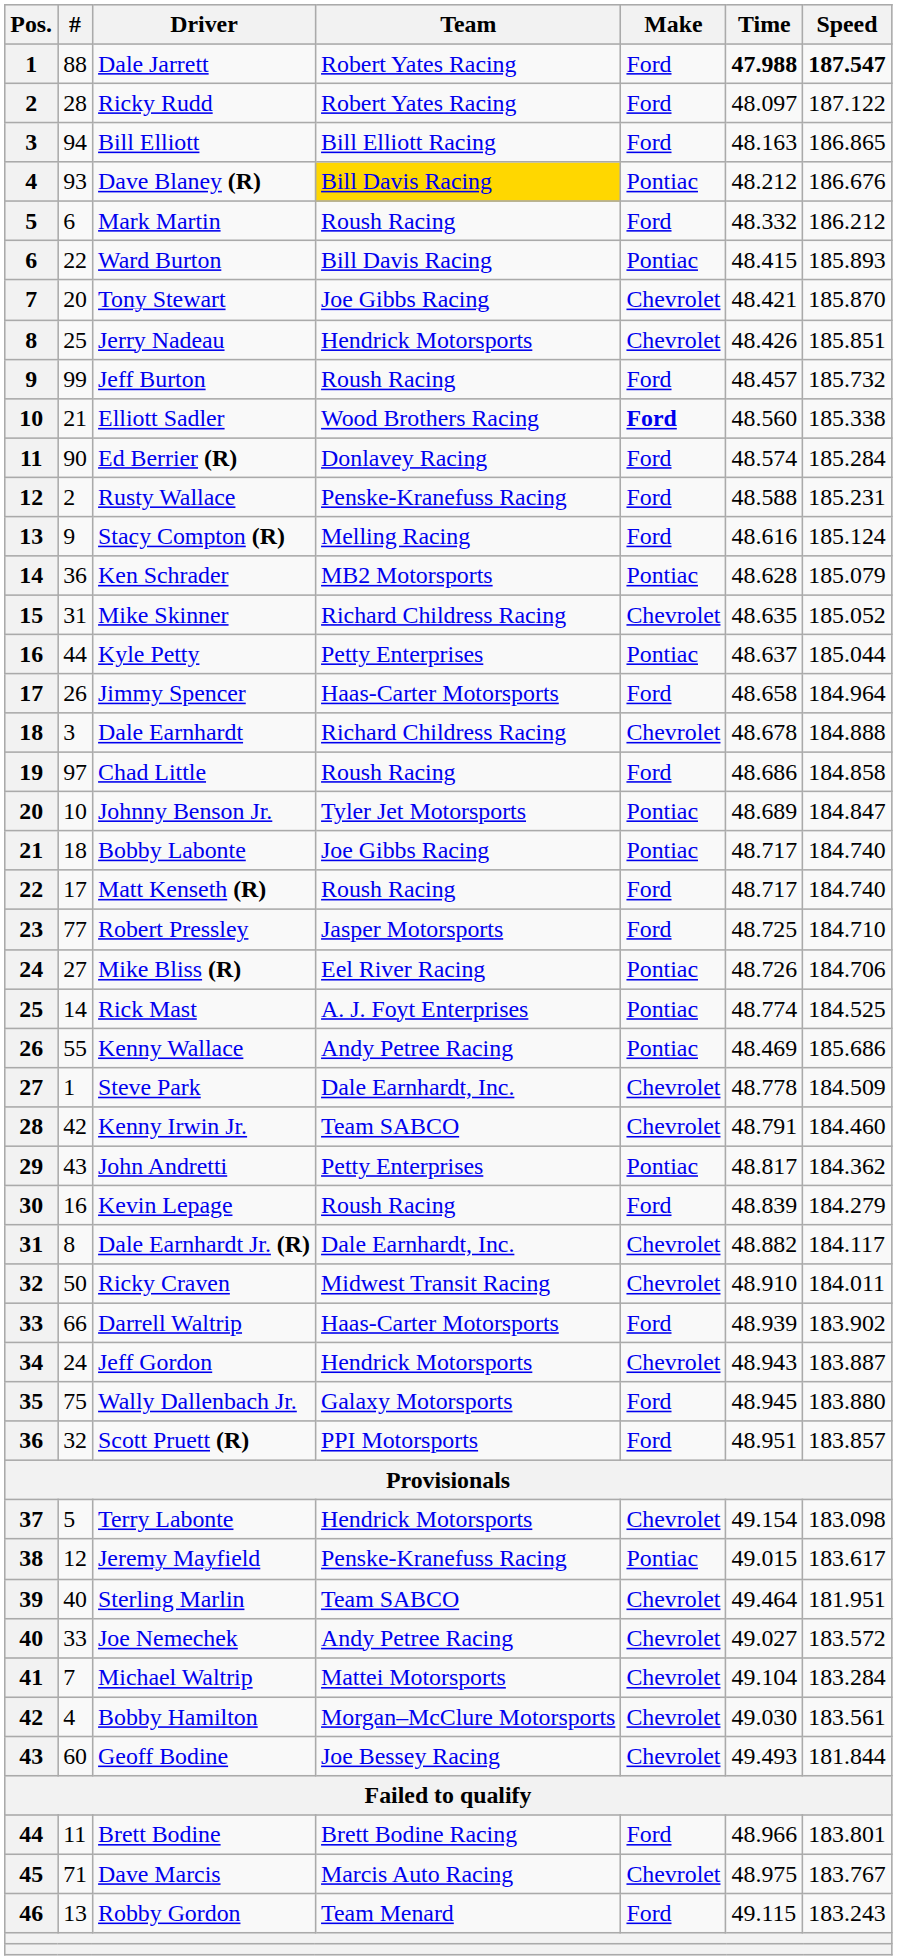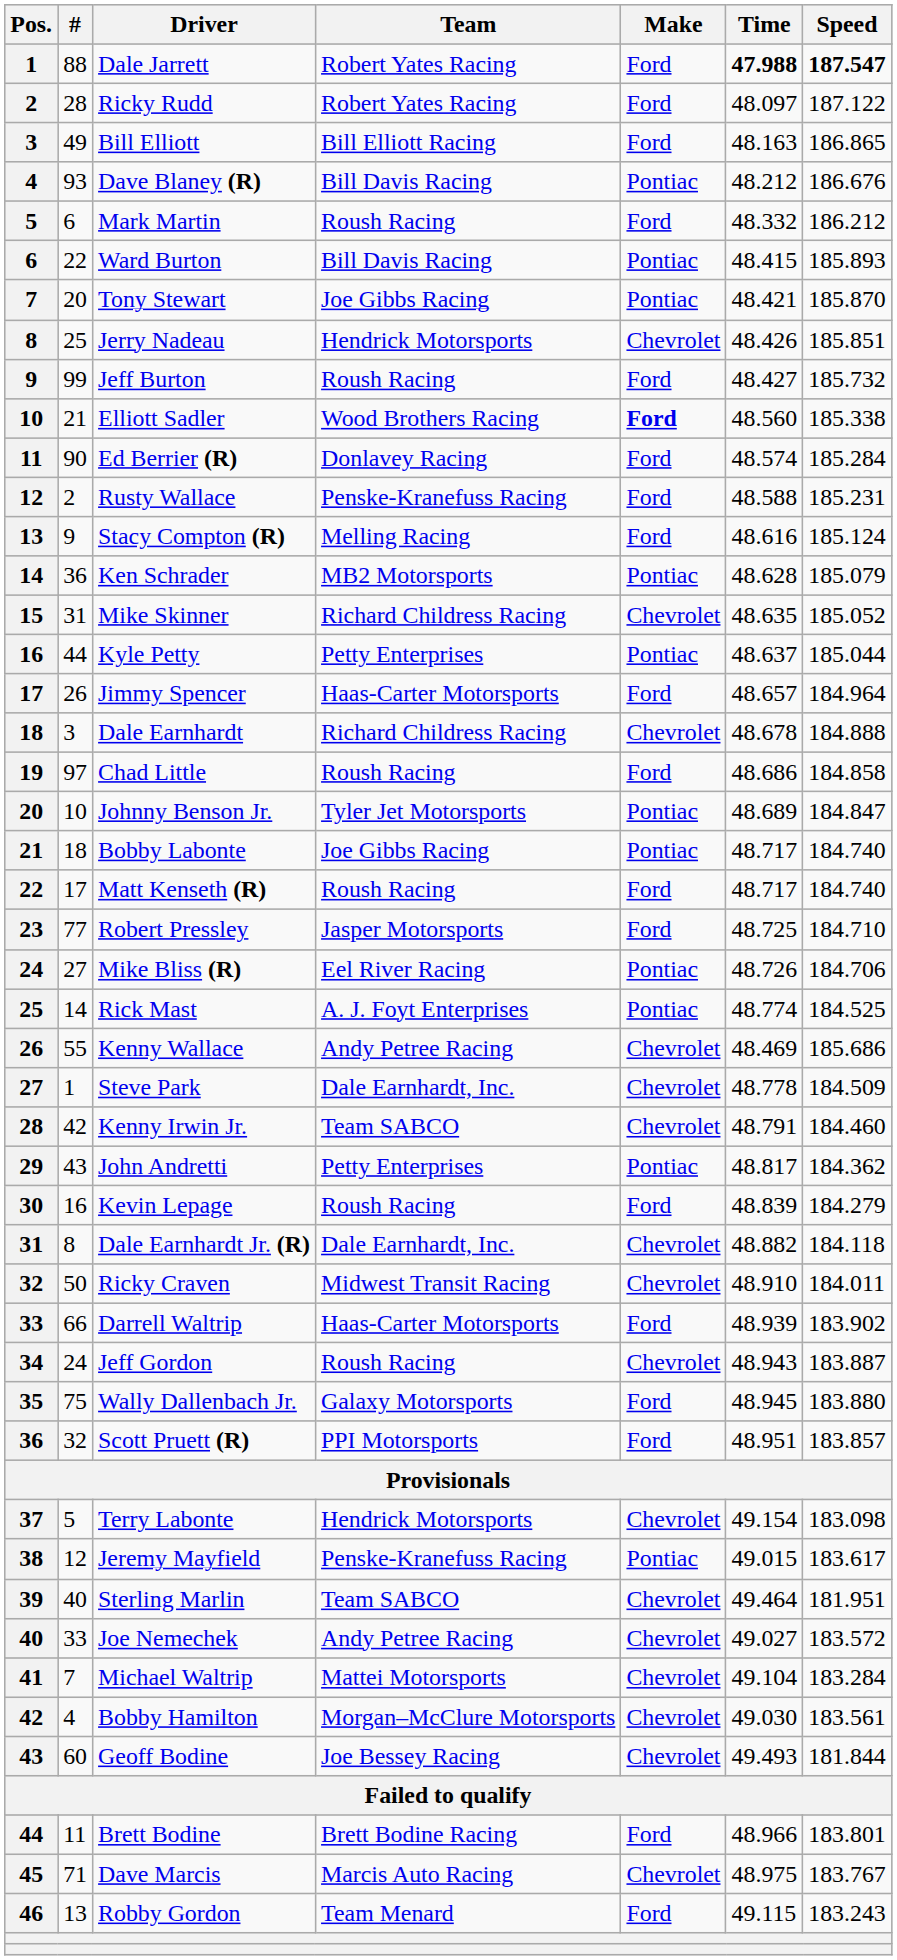 <table class="wikitable" style="font-size:95%">
 <tr>
 <th>Pos.</th>
 <th>#</th>
 <th>Driver</th>
 <th>Team</th>
 <th>Make</th>
 <th>Time</th>
 <th>Speed</th>
 </tr>
 <tr>
 <th>1</th>
 <td>88</td>
 <td><a href='#'>Dale Jarrett</a></td>
 <td><a href='#'>Robert Yates Racing</a></td>
 <td><a href='#'>Ford</a></td>
 <td><strong>47.988</strong></td>
 <td><strong>187.547</strong></td>
 </tr>
 <tr>
 <th>2</th>
 <td>28</td>
 <td><a href='#'>Ricky Rudd</a></td>
 <td><a href='#'>Robert Yates Racing</a></td>
 <td><a href='#'>Ford</a></td>
 <td>48.097</td>
 <td>187.122</td>
 </tr>
 <tr>
 <th>3</th>
-<td>94</td>
+<td>49</td>
 <td><a href='#'>Bill Elliott</a></td>
 <td><a href='#'>Bill Elliott Racing</a></td>
 <td><a href='#'>Ford</a></td>
 <td>48.163</td>
 <td>186.865</td>
 </tr>
 <tr>
 <th>4</th>
 <td>93</td>
 <td><a href='#'>Dave Blaney</a> <strong>(R)</strong></td>
-<td style="background: gold;"><a href='#'>Bill Davis Racing</a></td>
+<td><a href='#'>Bill Davis Racing</a></td>
 <td><a href='#'>Pontiac</a></td>
 <td>48.212</td>
 <td>186.676</td>
 </tr>
 <tr>
 <th>5</th>
 <td>6</td>
 <td><a href='#'>Mark Martin</a></td>
 <td><a href='#'>Roush Racing</a></td>
 <td><a href='#'>Ford</a></td>
 <td>48.332</td>
 <td>186.212</td>
 </tr>
 <tr>
 <th>6</th>
 <td>22</td>
 <td><a href='#'>Ward Burton</a></td>
 <td><a href='#'>Bill Davis Racing</a></td>
 <td><a href='#'>Pontiac</a></td>
 <td>48.415</td>
 <td>185.893</td>
 </tr>
 <tr>
 <th>7</th>
 <td>20</td>
 <td><a href='#'>Tony Stewart</a></td>
 <td><a href='#'>Joe Gibbs Racing</a></td>
-<td><a href='#'>Chevrolet</a></td>
+<td><a href='#'>Pontiac</a></td>
 <td>48.421</td>
 <td>185.870</td>
 </tr>
 <tr>
 <th>8</th>
 <td>25</td>
 <td><a href='#'>Jerry Nadeau</a></td>
 <td><a href='#'>Hendrick Motorsports</a></td>
 <td><a href='#'>Chevrolet</a></td>
 <td>48.426</td>
 <td>185.851</td>
 </tr>
 <tr>
 <th>9</th>
 <td>99</td>
 <td><a href='#'>Jeff Burton</a></td>
 <td><a href='#'>Roush Racing</a></td>
 <td><a href='#'>Ford</a></td>
-<td>48.457</td>
+<td>48.427</td>
 <td>185.732</td>
 </tr>
 <tr>
 <th>10</th>
 <td>21</td>
 <td><a href='#'>Elliott Sadler</a></td>
 <td><a href='#'>Wood Brothers Racing</a></td>
 <td><strong><a href='#'>Ford</a></strong></td>
 <td>48.560</td>
 <td>185.338</td>
 </tr>
 <tr>
 <th>11</th>
 <td>90</td>
 <td><a href='#'>Ed Berrier</a> <strong>(R)</strong></td>
 <td><a href='#'>Donlavey Racing</a></td>
 <td><a href='#'>Ford</a></td>
 <td>48.574</td>
 <td>185.284</td>
 </tr>
 <tr>
 <th>12</th>
 <td>2</td>
 <td><a href='#'>Rusty Wallace</a></td>
 <td><a href='#'>Penske-Kranefuss Racing</a></td>
 <td><a href='#'>Ford</a></td>
 <td>48.588</td>
 <td>185.231</td>
 </tr>
 <tr>
 <th>13</th>
 <td>9</td>
 <td><a href='#'>Stacy Compton</a> <strong>(R)</strong></td>
 <td><a href='#'>Melling Racing</a></td>
 <td><a href='#'>Ford</a></td>
 <td>48.616</td>
 <td>185.124</td>
 </tr>
 <tr>
 <th>14</th>
 <td>36</td>
 <td><a href='#'>Ken Schrader</a></td>
 <td><a href='#'>MB2 Motorsports</a></td>
 <td><a href='#'>Pontiac</a></td>
 <td>48.628</td>
 <td>185.079</td>
 </tr>
 <tr>
 <th>15</th>
 <td>31</td>
 <td><a href='#'>Mike Skinner</a></td>
 <td><a href='#'>Richard Childress Racing</a></td>
 <td><a href='#'>Chevrolet</a></td>
 <td>48.635</td>
 <td>185.052</td>
 </tr>
 <tr>
 <th>16</th>
 <td>44</td>
 <td><a href='#'>Kyle Petty</a></td>
 <td><a href='#'>Petty Enterprises</a></td>
 <td><a href='#'>Pontiac</a></td>
 <td>48.637</td>
 <td>185.044</td>
 </tr>
 <tr>
 <th>17</th>
 <td>26</td>
 <td><a href='#'>Jimmy Spencer</a></td>
 <td><a href='#'>Haas-Carter Motorsports</a></td>
 <td><a href='#'>Ford</a></td>
-<td>48.658</td>
+<td>48.657</td>
 <td>184.964</td>
 </tr>
 <tr>
 <th>18</th>
 <td>3</td>
 <td><a href='#'>Dale Earnhardt</a></td>
 <td><a href='#'>Richard Childress Racing</a></td>
 <td><a href='#'>Chevrolet</a></td>
 <td>48.678</td>
 <td>184.888</td>
 </tr>
 <tr>
 <th>19</th>
 <td>97</td>
 <td><a href='#'>Chad Little</a></td>
 <td><a href='#'>Roush Racing</a></td>
 <td><a href='#'>Ford</a></td>
 <td>48.686</td>
 <td>184.858</td>
 </tr>
 <tr>
 <th>20</th>
 <td>10</td>
 <td><a href='#'>Johnny Benson Jr.</a></td>
 <td><a href='#'>Tyler Jet Motorsports</a></td>
 <td><a href='#'>Pontiac</a></td>
 <td>48.689</td>
 <td>184.847</td>
 </tr>
 <tr>
 <th>21</th>
 <td>18</td>
 <td><a href='#'>Bobby Labonte</a></td>
 <td><a href='#'>Joe Gibbs Racing</a></td>
 <td><a href='#'>Pontiac</a></td>
 <td>48.717</td>
 <td>184.740</td>
 </tr>
 <tr>
 <th>22</th>
 <td>17</td>
 <td><a href='#'>Matt Kenseth</a> <strong>(R)</strong></td>
 <td><a href='#'>Roush Racing</a></td>
 <td><a href='#'>Ford</a></td>
 <td>48.717</td>
 <td>184.740</td>
 </tr>
 <tr>
 <th>23</th>
 <td>77</td>
 <td><a href='#'>Robert Pressley</a></td>
 <td><a href='#'>Jasper Motorsports</a></td>
 <td><a href='#'>Ford</a></td>
 <td>48.725</td>
 <td>184.710</td>
 </tr>
 <tr>
 <th>24</th>
 <td>27</td>
 <td><a href='#'>Mike Bliss</a> <strong>(R)</strong></td>
 <td><a href='#'>Eel River Racing</a></td>
 <td><a href='#'>Pontiac</a></td>
 <td>48.726</td>
 <td>184.706</td>
 </tr>
 <tr>
 <th>25</th>
 <td>14</td>
 <td><a href='#'>Rick Mast</a></td>
 <td><a href='#'>A. J. Foyt Enterprises</a></td>
 <td><a href='#'>Pontiac</a></td>
 <td>48.774</td>
 <td>184.525</td>
 </tr>
 <tr>
 <th>26</th>
 <td>55</td>
 <td><a href='#'>Kenny Wallace</a></td>
 <td><a href='#'>Andy Petree Racing</a></td>
-<td><a href='#'>Pontiac</a></td>
+<td><a href='#'>Chevrolet</a></td>
 <td>48.469</td>
 <td>185.686</td>
 </tr>
 <tr>
 <th>27</th>
 <td>1</td>
 <td><a href='#'>Steve Park</a></td>
 <td><a href='#'>Dale Earnhardt, Inc.</a></td>
 <td><a href='#'>Chevrolet</a></td>
 <td>48.778</td>
 <td>184.509</td>
 </tr>
 <tr>
 <th>28</th>
 <td>42</td>
 <td><a href='#'>Kenny Irwin Jr.</a></td>
 <td><a href='#'>Team SABCO</a></td>
 <td><a href='#'>Chevrolet</a></td>
 <td>48.791</td>
 <td>184.460</td>
 </tr>
 <tr>
 <th>29</th>
 <td>43</td>
 <td><a href='#'>John Andretti</a></td>
 <td><a href='#'>Petty Enterprises</a></td>
 <td><a href='#'>Pontiac</a></td>
 <td>48.817</td>
 <td>184.362</td>
 </tr>
 <tr>
 <th>30</th>
 <td>16</td>
 <td><a href='#'>Kevin Lepage</a></td>
 <td><a href='#'>Roush Racing</a></td>
 <td><a href='#'>Ford</a></td>
 <td>48.839</td>
 <td>184.279</td>
 </tr>
 <tr>
 <th>31</th>
 <td>8</td>
 <td><a href='#'>Dale Earnhardt Jr.</a> <strong>(R)</strong></td>
 <td><a href='#'>Dale Earnhardt, Inc.</a></td>
 <td><a href='#'>Chevrolet</a></td>
 <td>48.882</td>
-<td>184.117</td>
+<td>184.118</td>
 </tr>
 <tr>
 <th>32</th>
 <td>50</td>
 <td><a href='#'>Ricky Craven</a></td>
 <td><a href='#'>Midwest Transit Racing</a></td>
 <td><a href='#'>Chevrolet</a></td>
 <td>48.910</td>
 <td>184.011</td>
 </tr>
 <tr>
 <th>33</th>
 <td>66</td>
 <td><a href='#'>Darrell Waltrip</a></td>
 <td><a href='#'>Haas-Carter Motorsports</a></td>
 <td><a href='#'>Ford</a></td>
 <td>48.939</td>
 <td>183.902</td>
 </tr>
 <tr>
 <th>34</th>
 <td>24</td>
 <td><a href='#'>Jeff Gordon</a></td>
-<td><a href='#'>Hendrick Motorsports</a></td>
+<td><a href='#'>Roush Racing</a></td>
 <td><a href='#'>Chevrolet</a></td>
 <td>48.943</td>
 <td>183.887</td>
 </tr>
 <tr>
 <th>35</th>
 <td>75</td>
 <td><a href='#'>Wally Dallenbach Jr.</a></td>
 <td><a href='#'>Galaxy Motorsports</a></td>
 <td><a href='#'>Ford</a></td>
 <td>48.945</td>
 <td>183.880</td>
 </tr>
 <tr>
 <th>36</th>
 <td>32</td>
 <td><a href='#'>Scott Pruett</a> <strong>(R)</strong></td>
 <td><a href='#'>PPI Motorsports</a></td>
 <td><a href='#'>Ford</a></td>
 <td>48.951</td>
 <td>183.857</td>
 </tr>
 <tr>
 <th colspan="7">Provisionals</th>
 </tr>
 <tr>
 <th>37</th>
 <td>5</td>
 <td><a href='#'>Terry Labonte</a></td>
 <td><a href='#'>Hendrick Motorsports</a></td>
 <td><a href='#'>Chevrolet</a></td>
 <td>49.154</td>
 <td>183.098</td>
 </tr>
 <tr>
 <th>38</th>
 <td>12</td>
 <td><a href='#'>Jeremy Mayfield</a></td>
 <td><a href='#'>Penske-Kranefuss Racing</a></td>
 <td><a href='#'>Pontiac</a></td>
 <td>49.015</td>
 <td>183.617</td>
 </tr>
 <tr>
 <th>39</th>
 <td>40</td>
 <td><a href='#'>Sterling Marlin</a></td>
 <td><a href='#'>Team SABCO</a></td>
 <td><a href='#'>Chevrolet</a></td>
 <td>49.464</td>
 <td>181.951</td>
 </tr>
 <tr>
 <th>40</th>
 <td>33</td>
 <td><a href='#'>Joe Nemechek</a></td>
 <td><a href='#'>Andy Petree Racing</a></td>
 <td><a href='#'>Chevrolet</a></td>
 <td>49.027</td>
 <td>183.572</td>
 </tr>
 <tr>
 <th>41</th>
 <td>7</td>
 <td><a href='#'>Michael Waltrip</a></td>
 <td><a href='#'>Mattei Motorsports</a></td>
 <td><a href='#'>Chevrolet</a></td>
 <td>49.104</td>
 <td>183.284</td>
 </tr>
 <tr>
 <th>42</th>
 <td>4</td>
 <td><a href='#'>Bobby Hamilton</a></td>
 <td><a href='#'>Morgan–McClure Motorsports</a></td>
 <td><a href='#'>Chevrolet</a></td>
 <td>49.030</td>
 <td>183.561</td>
 </tr>
 <tr>
 <th>43</th>
 <td>60</td>
 <td><a href='#'>Geoff Bodine</a></td>
 <td><a href='#'>Joe Bessey Racing</a></td>
 <td><a href='#'>Chevrolet</a></td>
 <td>49.493</td>
 <td>181.844</td>
 </tr>
 <tr>
 <th colspan="7">Failed to qualify</th>
 </tr>
 <tr>
 <th>44</th>
 <td>11</td>
 <td><a href='#'>Brett Bodine</a></td>
 <td><a href='#'>Brett Bodine Racing</a></td>
 <td><a href='#'>Ford</a></td>
 <td>48.966</td>
 <td>183.801</td>
 </tr>
 <tr>
 <th>45</th>
 <td>71</td>
 <td><a href='#'>Dave Marcis</a></td>
 <td><a href='#'>Marcis Auto Racing</a></td>
 <td><a href='#'>Chevrolet</a></td>
 <td>48.975</td>
 <td>183.767</td>
 </tr>
 <tr>
 <th>46</th>
 <td>13</td>
 <td><a href='#'>Robby Gordon</a></td>
 <td><a href='#'>Team Menard</a></td>
 <td><a href='#'>Ford</a></td>
 <td>49.115</td>
 <td>183.243</td>
 </tr>
 <tr>
 <th colspan="7"></th>
 </tr>
 <tr>
 <th colspan="7"></th>
 </tr>
 </table>
